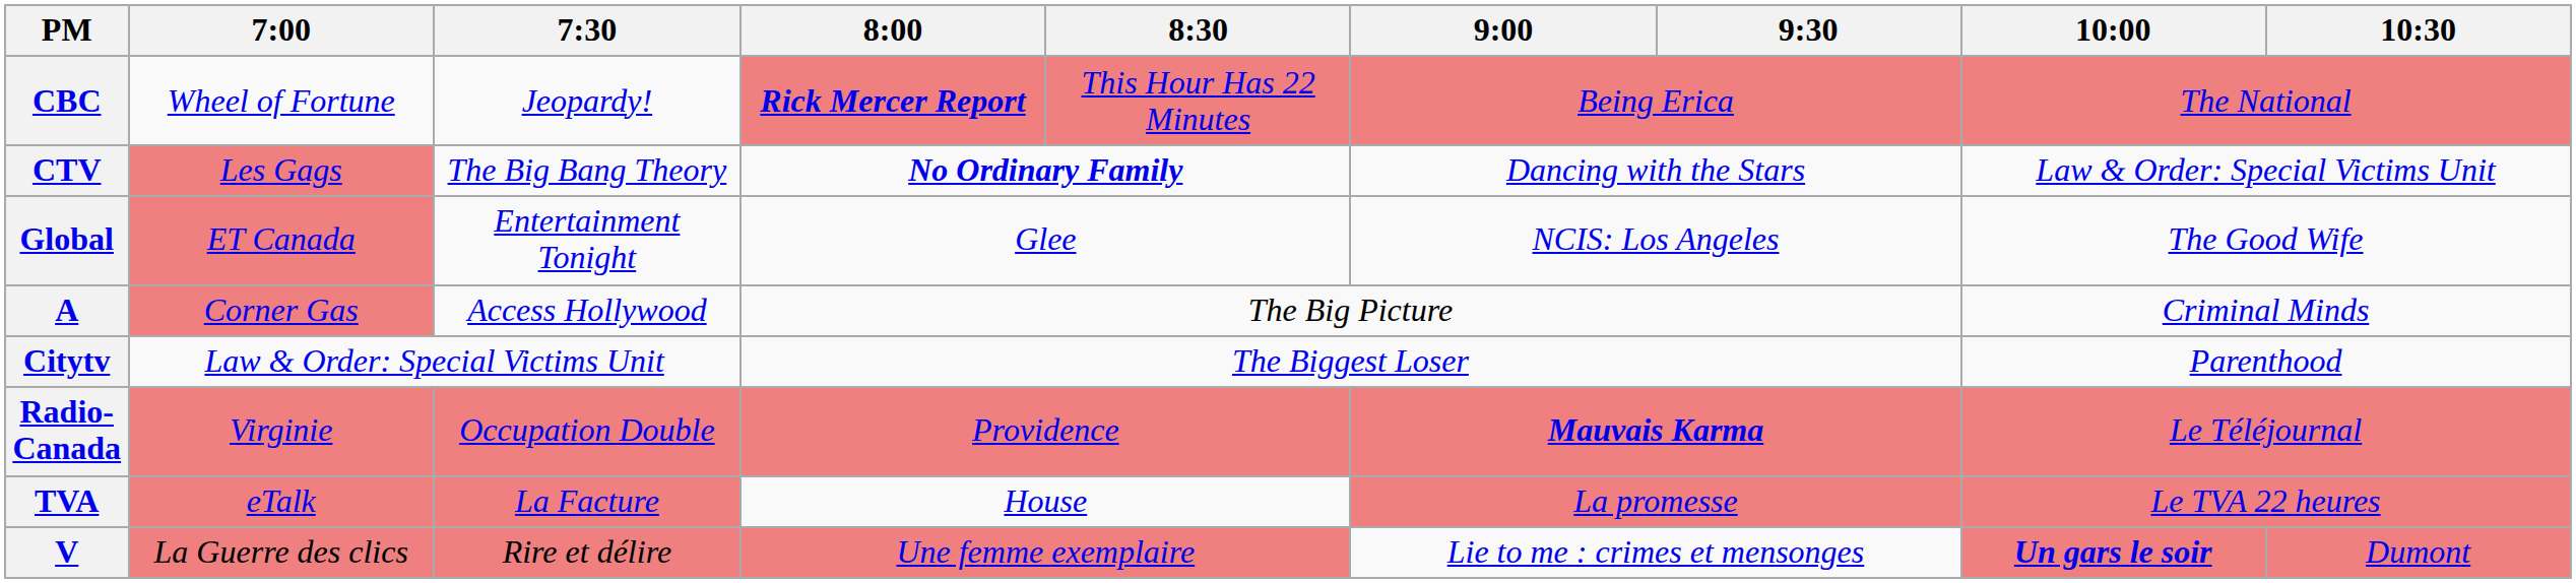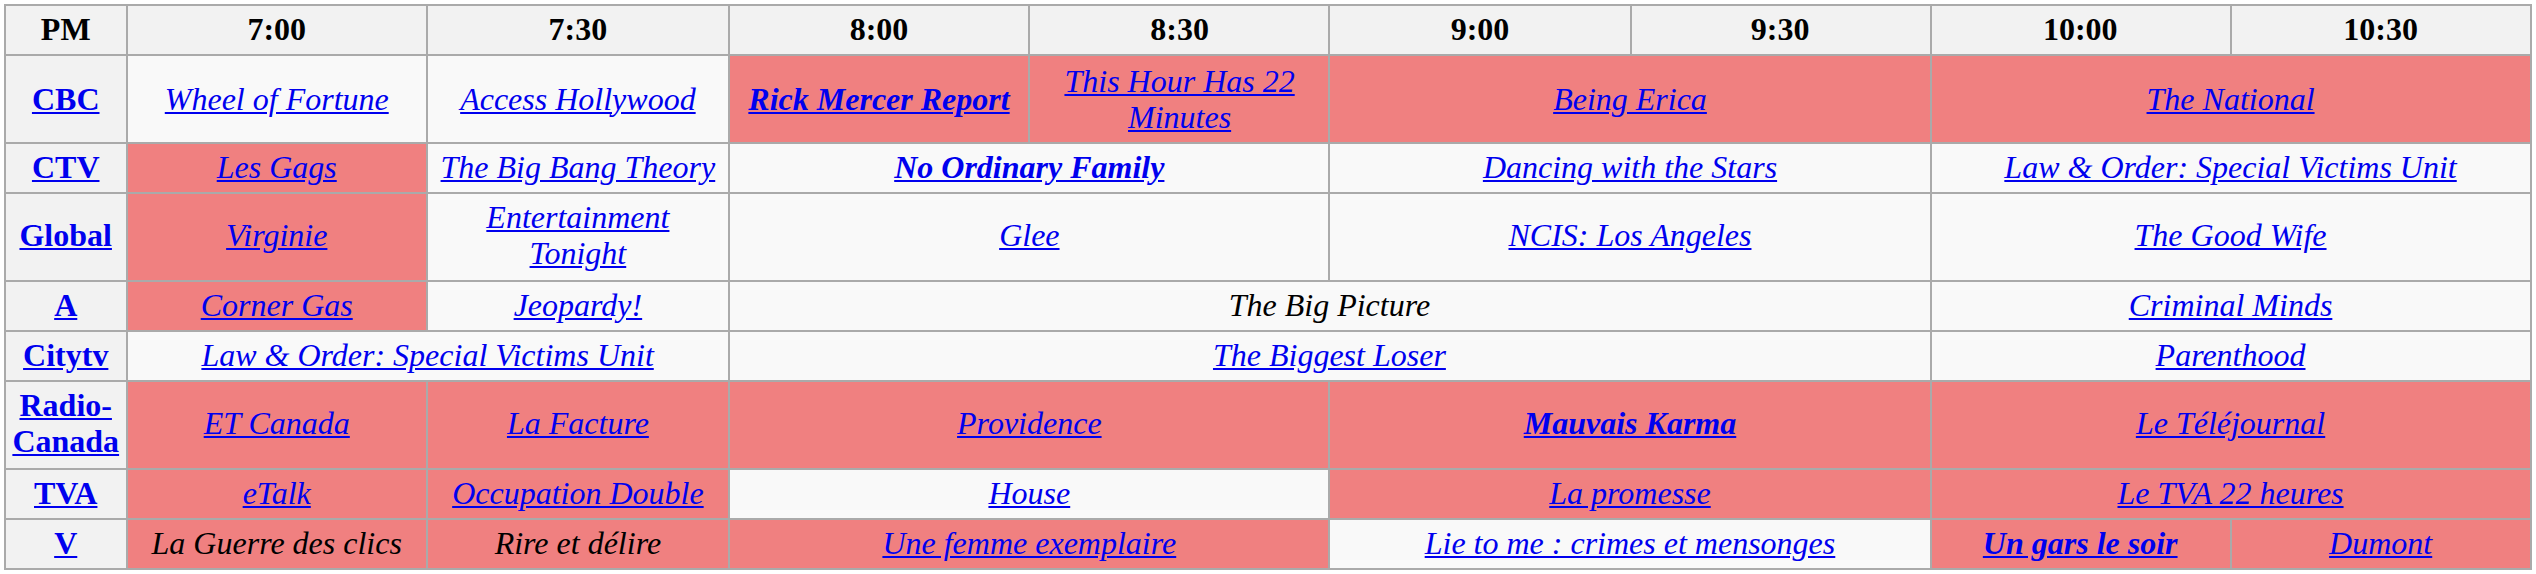 <table class="wikitable" width="100%">
 <tr>
 <th width="4%">PM</th>
 <th width="12%">7:00</th>
 <th width="12%">7:30</th>
 <th width="12%">8:00</th>
 <th width="12%">8:30</th>
 <th width="12%">9:00</th>
 <th width="12%">9:30</th>
 <th width="12%">10:00</th>
 <th width="12%">10:30</th>
 </tr>
 <tr align="center">
 <th><a href='#'>CBC</a></th>
 <td colspan="1" align=center><em><a href='#'>Wheel of Fortune</a></em></td>
-<td colspan="1" align=center><em><a href='#'>Jeopardy!</a></em></td>
+<td colspan="1"><em><a href='#'>Access Hollywood</a></em></td>
 <td colspan="1" align=center bgcolor="#F08080"><strong><em><a href='#'>Rick Mercer Report</a></em></strong></td>
 <td colspan="1" align=center bgcolor="#F08080"><em><a href='#'>This Hour Has 22 Minutes</a></em></td>
 <td colspan="2" align=center bgcolor="#F08080"><em><a href='#'>Being Erica</a></em></td>
 <td colspan="2" align=center bgcolor="#F08080"><em><a href='#'>The National</a></em></td>
 </tr>
 <tr align="center">
 <th><a href='#'>CTV</a></th>
 <td align=center bgcolor="#F08080"><em><a href='#'>Les Gags</a></em></td>
 <td colspan="1" align=center><em><a href='#'>The Big Bang Theory</a></em></td>
 <td colspan="2" align=center><strong><em><a href='#'>No Ordinary Family</a></em></strong></td>
 <td colspan="2" align=center><em><a href='#'>Dancing with the Stars</a></em></td>
 <td colspan="2" align=center><em><a href='#'>Law & Order: Special Victims Unit</a></em></td>
 </tr>
 <tr align="center">
 <th><a href='#'>Global</a></th>
-<td colspan="1" align=center bgcolor="#F08080"><em><a href='#'>ET Canada</a></em></td>
+<td align=center bgcolor="#F08080"><em><a href='#'>Virginie</a></em></td>
 <td colspan="1" align=center><em><a href='#'>Entertainment Tonight</a></em></td>
 <td colspan="2" align=center><em><a href='#'>Glee</a></em></td>
 <td colspan="2" align=center><em><a href='#'>NCIS: Los Angeles</a></em></td>
 <td colspan="2" align=center><em><a href='#'>The Good Wife</a></em></td>
 </tr>
 <tr align="center">
 <th><a href='#'>A</a></th>
 <td colspan="1" bgcolor="#F08080"><em><a href='#'>Corner Gas</a></em></td>
-<td colspan="1"><em><a href='#'>Access Hollywood</a></em></td>
+<td colspan="1" align=center><em><a href='#'>Jeopardy!</a></em></td>
 <td colspan="4"><em>The Big Picture</em></td>
 <td colspan="2"><em><a href='#'>Criminal Minds</a></em></td>
 </tr>
 <tr align="center">
 <th><a href='#'>Citytv</a></th>
 <td colspan="2" align=center><em><a href='#'>Law & Order: Special Victims Unit</a></em></td>
 <td colspan="4" align=center><em><a href='#'>The Biggest Loser</a></em></td>
 <td colspan="2" align=center><em><a href='#'>Parenthood</a></em></td>
 </tr>
 <tr align="center">
 <th><a href='#'>Radio-Canada</a></th>
-<td align=center bgcolor="#F08080"><em><a href='#'>Virginie</a></em></td>
-<td align=center bgcolor="#F08080"><em><a href='#'>Occupation Double</a></em></td>
+<td colspan="1" align=center bgcolor="#F08080"><em><a href='#'>ET Canada</a></em></td>
+<td align=center bgcolor="#F08080"><em><a href='#'>La Facture</a></em></td>
 <td colspan="2" align=center bgcolor="#F08080"><em><a href='#'>Providence</a></em></td>
 <td colspan="2" align=center bgcolor="#F08080"><strong><em><a href='#'>Mauvais Karma</a></em></strong></td>
 <td colspan="2" align=center bgcolor="#F08080"><em><a href='#'>Le Téléjournal</a></em></td>
 </tr>
 <tr align="center">
 <th><a href='#'>TVA</a></th>
 <td colspan="1" align=center  bgcolor="#F08080"><em><a href='#'>eTalk</a></em></td>
-<td align=center bgcolor="#F08080"><em><a href='#'>La Facture</a></em></td>
+<td align=center bgcolor="#F08080"><em><a href='#'>Occupation Double</a></em></td>
 <td colspan="2" align=center><em><a href='#'>House</a></em></td>
 <td colspan="2" align=center bgcolor="#F08080"><em><a href='#'>La promesse</a></em></td>
 <td colspan="2" align=center bgcolor="#F08080"><em><a href='#'>Le TVA 22 heures</a></em></td>
 </tr>
 <tr align="center">
 <th><a href='#'>V</a></th>
 <td colspan="1" align=center bgcolor="#F08080"><em>La Guerre des clics</em></td>
 <td colspan="1" align=center bgcolor="#F08080"><em>Rire et délire</em></td>
 <td colspan="2" align=center bgcolor="#F08080"><em><a href='#'>Une femme exemplaire</a></em></td>
 <td colspan="2" align=center><em><a href='#'>Lie to me : crimes et mensonges</a></em></td>
 <td colspan="1" align=center bgcolor="#F08080"><strong><em><a href='#'>Un gars le soir</a></em></strong></td>
 <td colspan="1" align=center bgcolor="#F08080"><em><a href='#'>Dumont</a></em></td>
 </tr>
 </table>
